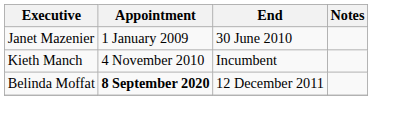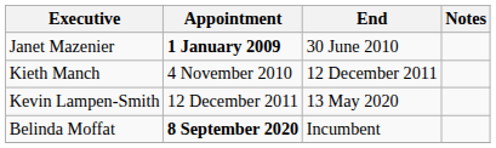 <table class= "wikitable sortable">
 <tr>
 <th>Executive</th>
 <th>Appointment</th>
 <th>End</th>
 <th>Notes</th>
 </tr>
 <tr>
 <td>Janet Mazenier</td>
-<td>1 January 2009</td>
+<td><strong>1 January 2009</strong></td>
 <td>30 June 2010</td>
 <td></td>
 </tr>
 <tr>
 <td>Kieth Manch</td>
 <td>4 November 2010</td>
-<td>Incumbent</td>
+<td>12 December 2011</td>
+<td></td>
+</tr>
+<tr>
+<td>Kevin Lampen-Smith</td>
+<td>12 December 2011</td>
+<td>13 May 2020</td>
 <td></td>
 </tr>
 <tr>
 <td>Belinda Moffat</td>
 <td><strong>8 September 2020</strong></td>
-<td>12 December 2011</td>
+<td>Incumbent</td>
 <td></td>
 </tr>
 <tr>
 </tr>
 </table>
